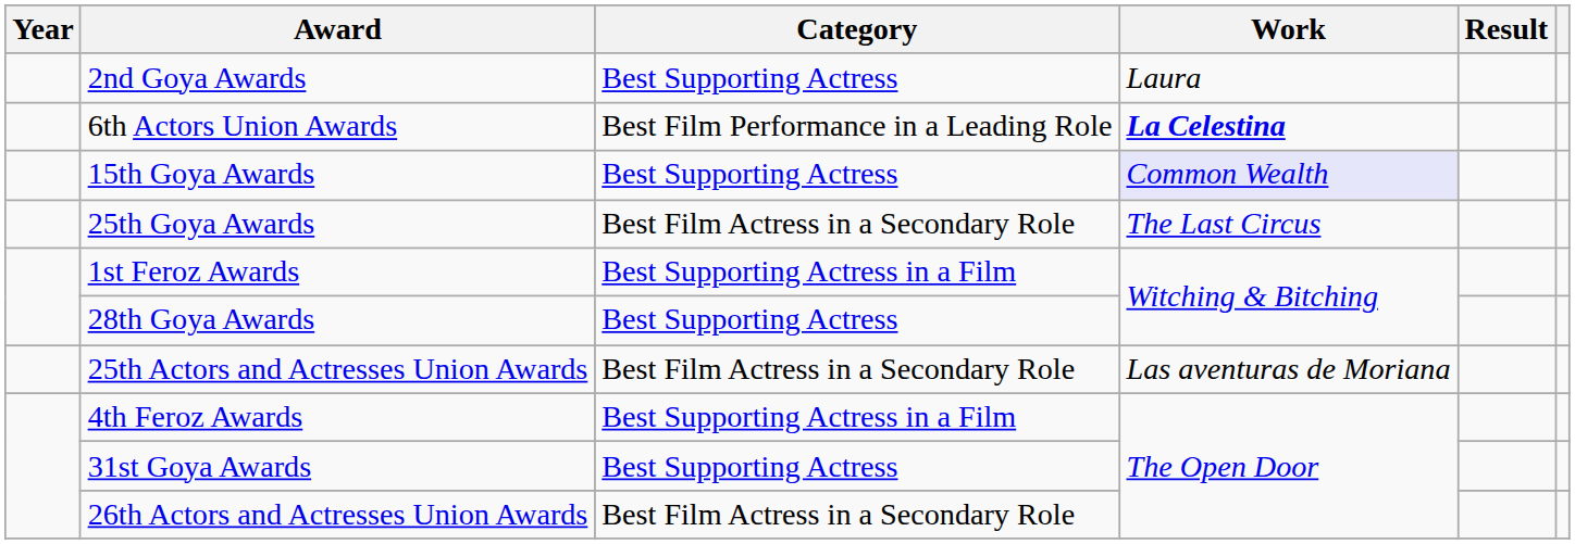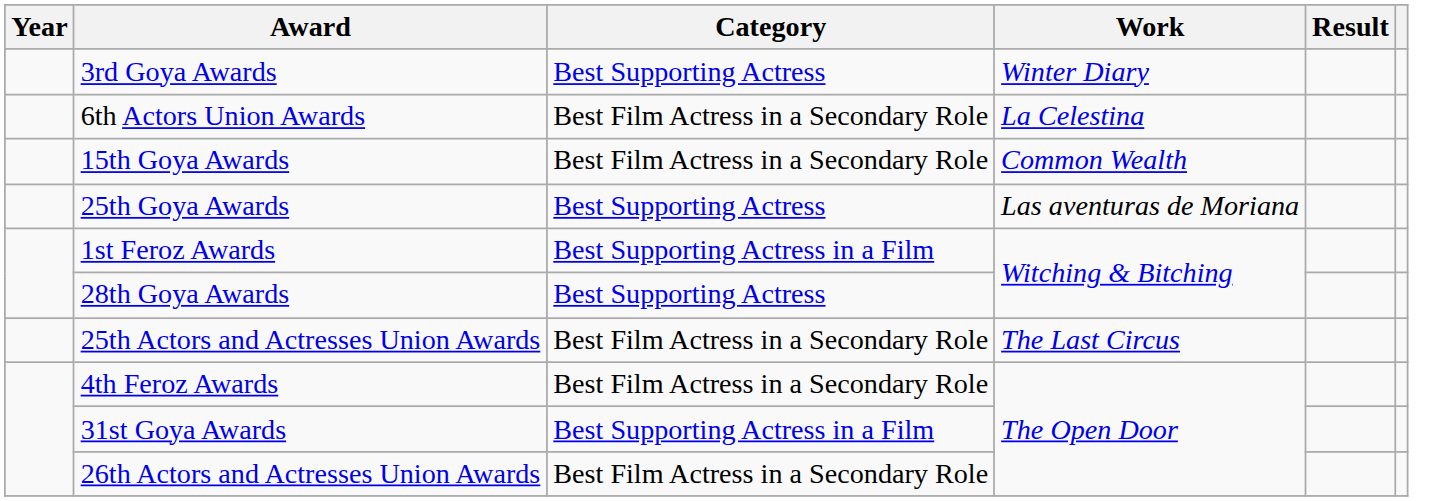 <table class="wikitable sortable">
 <tr>
 <th>Year</th>
 <th>Award</th>
 <th>Category</th>
 <th>Work</th>
 <th>Result</th>
 <th class = "unsortable"></th>
 </tr>
 <tr>
 <td></td>
-<td><a href='#'>2nd Goya Awards</a></td>
+<td><a href='#'>3rd Goya Awards</a></td>
 <td><a href='#'>Best Supporting Actress</a></td>
-<td><em>Laura</em></td>
+<td><em><a href='#'>Winter Diary</a></em></td>
 <td></td>
 <td></td>
 </tr>
 <tr>
 <td></td>
 <td>6th <a href='#'>Actors Union Awards</a></td>
-<td>Best Film Performance in a Leading Role</td>
-<td><strong><em><a href='#'>La Celestina</a></em></strong></td>
+<td>Best Film Actress in a Secondary Role</td>
+<td><em><a href='#'>La Celestina</a></em></td>
 <td></td>
 <td></td>
 </tr>
 <tr>
 <td></td>
 <td><a href='#'>15th Goya Awards</a></td>
-<td><a href='#'>Best Supporting Actress</a></td>
-<td style="background: lavender;"><em><a href='#'>Common Wealth</a></em></td>
+<td>Best Film Actress in a Secondary Role</td>
+<td><em><a href='#'>Common Wealth</a></em></td>
 <td></td>
 <td></td>
 </tr>
 <tr>
 <td></td>
 <td><a href='#'>25th Goya Awards</a></td>
-<td>Best Film Actress in a Secondary Role</td>
-<td><em><a href='#'>The Last Circus</a></em></td>
+<td><a href='#'>Best Supporting Actress</a></td>
+<td><em>Las aventuras de Moriana</em></td>
 <td></td>
 <td></td>
 </tr>
 <tr>
 <td rowspan = "2"></td>
 <td><a href='#'>1st Feroz Awards</a></td>
 <td><a href='#'>Best Supporting Actress in a Film</a></td>
 <td rowspan = "2"><em><a href='#'>Witching & Bitching</a></em></td>
 <td></td>
 <td></td>
 </tr>
 <tr>
 <td><a href='#'>28th Goya Awards</a></td>
 <td><a href='#'>Best Supporting Actress</a></td>
 <td></td>
 <td></td>
 </tr>
 <tr>
 <td></td>
 <td><a href='#'>25th Actors and Actresses Union Awards</a></td>
 <td>Best Film Actress in a Secondary Role</td>
-<td><em>Las aventuras de Moriana</em></td>
+<td><em><a href='#'>The Last Circus</a></em></td>
 <td></td>
 <td></td>
 </tr>
 <tr>
 <td rowspan = "3"></td>
 <td><a href='#'>4th Feroz Awards</a></td>
-<td><a href='#'>Best Supporting Actress in a Film</a></td>
+<td>Best Film Actress in a Secondary Role</td>
 <td rowspan = "3"><em><a href='#'>The Open Door</a></em></td>
 <td></td>
 <td></td>
 </tr>
 <tr>
 <td><a href='#'>31st Goya Awards</a></td>
-<td><a href='#'>Best Supporting Actress</a></td>
+<td><a href='#'>Best Supporting Actress in a Film</a></td>
 <td></td>
 <td></td>
 </tr>
 <tr>
 <td><a href='#'>26th Actors and Actresses Union Awards</a></td>
 <td>Best Film Actress in a Secondary Role</td>
 <td></td>
 <td></td>
 </tr>
 </table>
